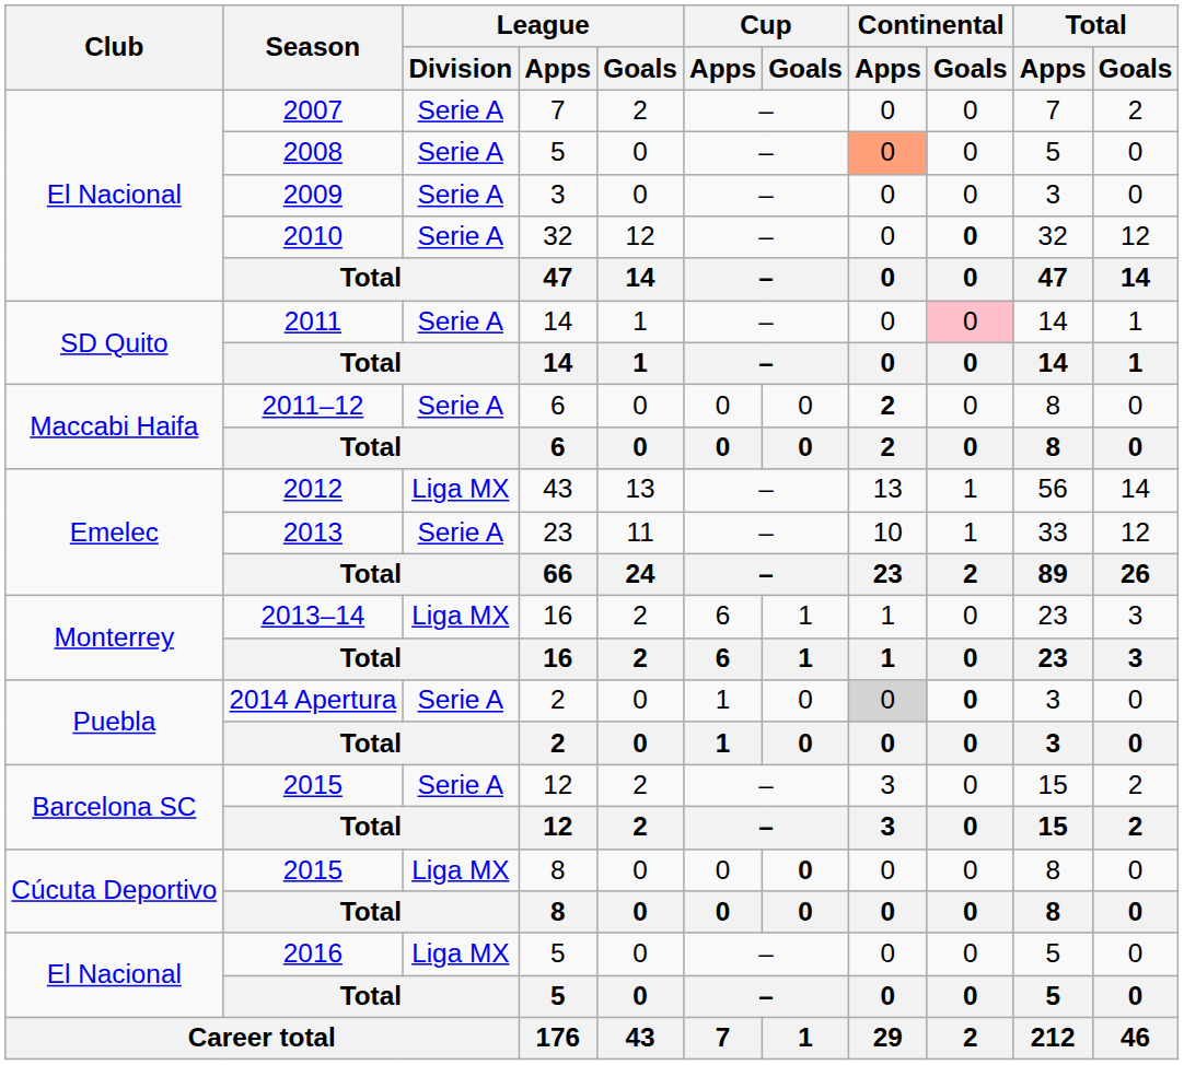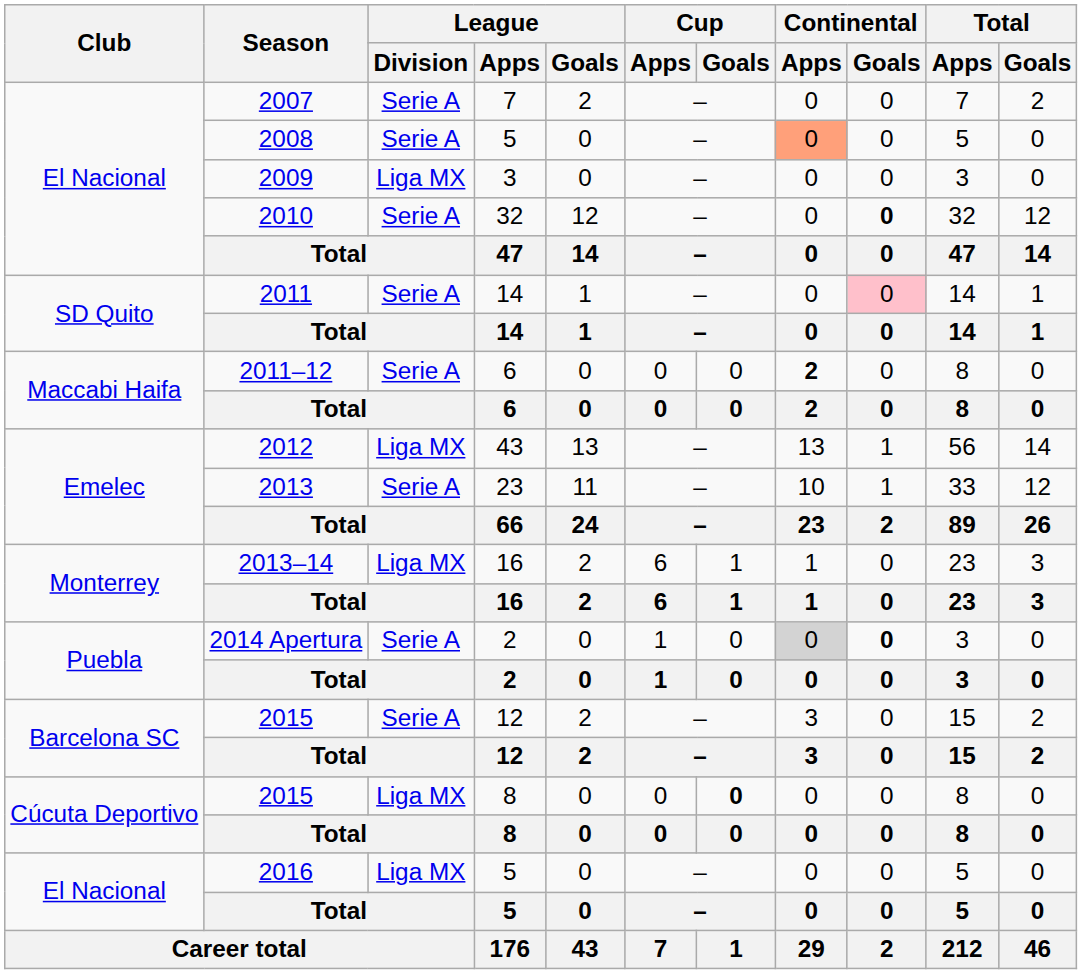 <table class="wikitable" style="text-align: center;">
 <tr>
 <th rowspan="2">Club</th>
 <th rowspan="2">Season</th>
 <th colspan="3">League</th>
 <th colspan="2">Cup</th>
 <th colspan="2">Continental</th>
 <th colspan="2">Total</th>
 </tr>
 <tr>
 <th>Division</th>
 <th>Apps</th>
 <th>Goals</th>
 <th>Apps</th>
 <th>Goals</th>
 <th>Apps</th>
 <th>Goals</th>
 <th>Apps</th>
 <th>Goals</th>
 </tr>
 <tr>
 <td rowspan="5"><a href='#'>El Nacional</a></td>
 <td><a href='#'>2007</a></td>
 <td><a href='#'>Serie A</a></td>
 <td>7</td>
 <td>2</td>
 <td colspan="2">–</td>
 <td>0</td>
 <td>0</td>
 <td>7</td>
 <td>2</td>
 </tr>
 <tr>
 <td><a href='#'>2008</a></td>
 <td><a href='#'>Serie A</a></td>
 <td>5</td>
 <td>0</td>
 <td colspan="2">–</td>
 <td style="background: lightsalmon;">0</td>
 <td>0</td>
 <td>5</td>
 <td>0</td>
 </tr>
 <tr>
 <td><a href='#'>2009</a></td>
-<td><a href='#'>Serie A</a></td>
+<td><a href='#'>Liga MX</a></td>
 <td>3</td>
 <td>0</td>
 <td colspan="2">–</td>
 <td>0</td>
 <td>0</td>
 <td>3</td>
 <td>0</td>
 </tr>
 <tr>
 <td><a href='#'>2010</a></td>
 <td><a href='#'>Serie A</a></td>
 <td>32</td>
 <td>12</td>
 <td colspan="2">–</td>
 <td>0</td>
 <td><strong>0</strong></td>
 <td>32</td>
 <td>12</td>
 </tr>
 <tr>
 <th colspan="2">Total</th>
 <th>47</th>
 <th>14</th>
 <th colspan="2">–</th>
 <th>0</th>
 <th>0</th>
 <th>47</th>
 <th>14</th>
 </tr>
 <tr>
 <td rowspan="2"><a href='#'>SD Quito</a></td>
 <td><a href='#'>2011</a></td>
 <td><a href='#'>Serie A</a></td>
 <td>14</td>
 <td>1</td>
 <td colspan="2">–</td>
 <td>0</td>
 <td style="background: pink;">0</td>
 <td>14</td>
 <td>1</td>
 </tr>
 <tr>
 <th colspan="2">Total</th>
 <th>14</th>
 <th>1</th>
 <th colspan="2">–</th>
 <th>0</th>
 <th>0</th>
 <th>14</th>
 <th>1</th>
 </tr>
 <tr>
 <td rowspan="2"><a href='#'>Maccabi Haifa</a></td>
 <td><a href='#'>2011–12</a></td>
 <td><a href='#'>Serie A</a></td>
 <td>6</td>
 <td>0</td>
 <td>0</td>
 <td>0</td>
 <td><strong>2</strong></td>
 <td>0</td>
 <td>8</td>
 <td>0</td>
 </tr>
 <tr>
 <th colspan="2">Total</th>
 <th>6</th>
 <th>0</th>
 <th>0</th>
 <th>0</th>
 <th>2</th>
 <th>0</th>
 <th>8</th>
 <th>0</th>
 </tr>
 <tr>
 <td rowspan="3"><a href='#'>Emelec</a></td>
 <td><a href='#'>2012</a></td>
 <td><a href='#'>Liga MX</a></td>
 <td>43</td>
 <td>13</td>
 <td colspan="2">–</td>
 <td>13</td>
 <td>1</td>
 <td>56</td>
 <td>14</td>
 </tr>
 <tr>
 <td><a href='#'>2013</a></td>
 <td><a href='#'>Serie A</a></td>
 <td>23</td>
 <td>11</td>
 <td colspan="2">–</td>
 <td>10</td>
 <td>1</td>
 <td>33</td>
 <td>12</td>
 </tr>
 <tr>
 <th colspan="2">Total</th>
 <th>66</th>
 <th>24</th>
 <th colspan="2">–</th>
 <th>23</th>
 <th>2</th>
 <th>89</th>
 <th>26</th>
 </tr>
 <tr>
 <td rowspan="2"><a href='#'>Monterrey</a></td>
 <td><a href='#'>2013–14</a></td>
 <td><a href='#'>Liga MX</a></td>
 <td>16</td>
 <td>2</td>
 <td>6</td>
 <td>1</td>
 <td>1</td>
 <td>0</td>
 <td>23</td>
 <td>3</td>
 </tr>
 <tr>
 <th colspan="2">Total</th>
 <th>16</th>
 <th>2</th>
 <th>6</th>
 <th>1</th>
 <th>1</th>
 <th>0</th>
 <th>23</th>
 <th>3</th>
 </tr>
 <tr>
 <td rowspan="2"><a href='#'>Puebla</a></td>
 <td><a href='#'>2014 Apertura</a></td>
 <td><a href='#'>Serie A</a></td>
 <td>2</td>
 <td>0</td>
 <td>1</td>
 <td>0</td>
 <td style="background: lightgrey;">0</td>
 <td><strong>0</strong></td>
 <td>3</td>
 <td>0</td>
 </tr>
 <tr>
 <th colspan="2">Total</th>
 <th>2</th>
 <th>0</th>
 <th>1</th>
 <th>0</th>
 <th>0</th>
 <th>0</th>
 <th>3</th>
 <th>0</th>
 </tr>
 <tr>
 <td rowspan="2"><a href='#'>Barcelona SC</a></td>
 <td><a href='#'>2015</a></td>
 <td><a href='#'>Serie A</a></td>
 <td>12</td>
 <td>2</td>
 <td colspan="2">–</td>
 <td>3</td>
 <td>0</td>
 <td>15</td>
 <td>2</td>
 </tr>
 <tr>
 <th colspan="2">Total</th>
 <th>12</th>
 <th>2</th>
 <th colspan="2">–</th>
 <th>3</th>
 <th>0</th>
 <th>15</th>
 <th>2</th>
 </tr>
 <tr>
 <td rowspan="2"><a href='#'>Cúcuta Deportivo</a></td>
 <td><a href='#'>2015</a></td>
 <td><a href='#'>Liga MX</a></td>
 <td>8</td>
 <td>0</td>
 <td>0</td>
 <td><strong>0</strong></td>
 <td>0</td>
 <td>0</td>
 <td>8</td>
 <td>0</td>
 </tr>
 <tr>
 <th colspan="2">Total</th>
 <th>8</th>
 <th>0</th>
 <th>0</th>
 <th>0</th>
 <th>0</th>
 <th>0</th>
 <th>8</th>
 <th>0</th>
 </tr>
 <tr>
 <td rowspan="2"><a href='#'>El Nacional</a></td>
 <td><a href='#'>2016</a></td>
 <td><a href='#'>Liga MX</a></td>
 <td>5</td>
 <td>0</td>
 <td colspan="2">–</td>
 <td>0</td>
 <td>0</td>
 <td>5</td>
 <td>0</td>
 </tr>
 <tr>
 <th colspan="2">Total</th>
 <th>5</th>
 <th>0</th>
 <th colspan="2">–</th>
 <th>0</th>
 <th>0</th>
 <th>5</th>
 <th>0</th>
 </tr>
 <tr>
 <th colspan="3">Career total</th>
 <th>176</th>
 <th>43</th>
 <th>7</th>
 <th>1</th>
 <th>29</th>
 <th>2</th>
 <th>212</th>
 <th>46</th>
 </tr>
 </table>
